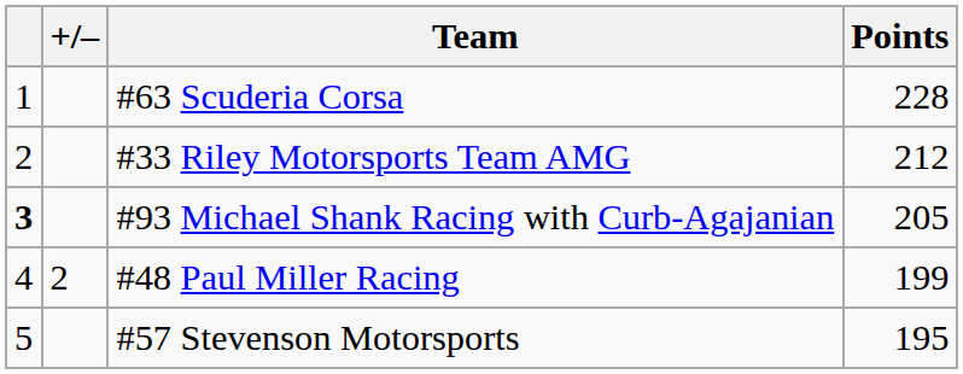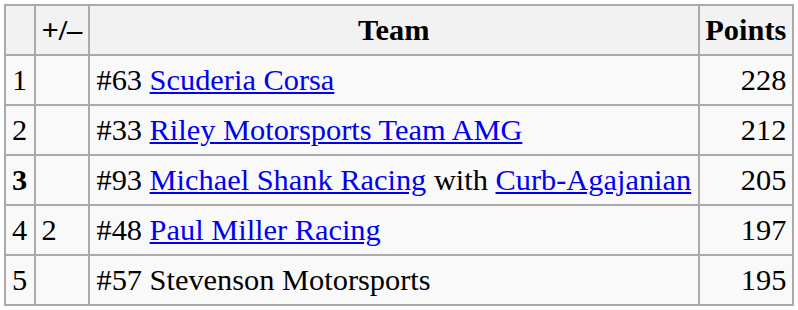 <table class="wikitable" style="font-size: 95%;">
 <tr>
 <th scope="col"></th>
 <th scope="col">+/–</th>
 <th scope="col">Team</th>
 <th scope="col">Points</th>
 </tr>
 <tr>
 <td align=center>1</td>
 <td align="left"></td>
 <td>  #63 <a href='#'>Scuderia Corsa</a></td>
 <td align=right>228</td>
 </tr>
 <tr>
 <td align=center>2</td>
 <td align="left"></td>
 <td> #33 <a href='#'>Riley Motorsports Team AMG</a></td>
 <td align=right>212</td>
 </tr>
 <tr>
 <td align=center><strong>3</strong></td>
 <td align="left"></td>
 <td>  #93 <a href='#'>Michael Shank Racing</a> with <a href='#'>Curb-Agajanian</a></td>
 <td align=right>205</td>
 </tr>
 <tr>
 <td align=center>4</td>
 <td align="left"> 2</td>
 <td>  #48 <a href='#'>Paul Miller Racing</a></td>
-<td align=right>199</td>
+<td align=right>197</td>
 </tr>
 <tr>
 <td align=center>5</td>
 <td align="left"></td>
 <td> #57 Stevenson Motorsports</td>
 <td align=right>195</td>
 </tr>
 <tr>
 </tr>
 </table>
